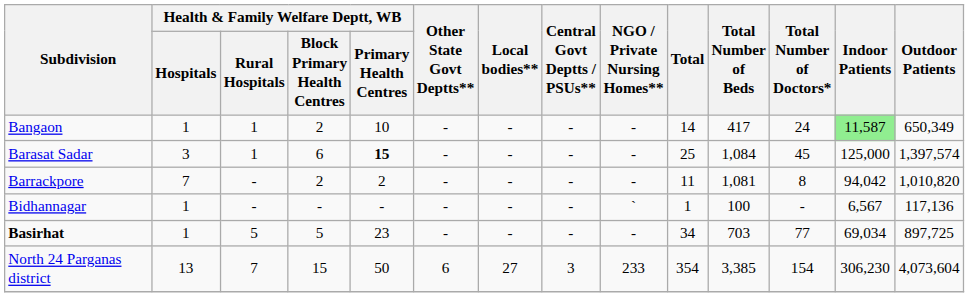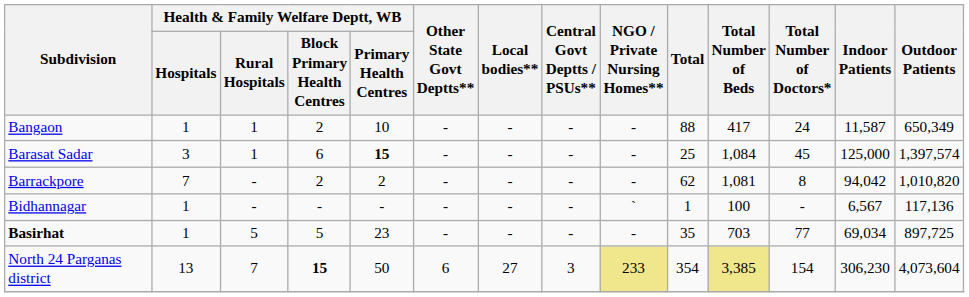 <table class="wikitable" style="text-align:center;font-size: 9pt">
 <tr>
 <th width="110" rowspan="2">Subdivision</th>
 <th width="160" colspan="4" rowspan="1">Health & Family Welfare Deptt, WB</th>
 <th widthspan="110" rowspan="2">Other<br>State<br>Govt<br>Deptts**</th>
 <th widthspan="110" rowspan="2">Local<br>bodies**</th>
 <th widthspan="110" rowspan="2">Central<br>Govt<br>Deptts /<br>PSUs**</th>
 <th widthspan="110" rowspan="2">NGO /<br>Private<br>Nursing<br>Homes**</th>
 <th widthspan="110" rowspan="2">Total</th>
 <th widthspan="110" rowspan="2">Total<br>Number<br>of<br>Beds</th>
 <th widthspan="110" rowspan="2">Total<br>Number<br>of<br>Doctors*</th>
 <th widthspan="130" rowspan="2">Indoor<br>Patients</th>
 <th widthspan="130" rowspan="2">Outdoor<br>Patients</th>
 </tr>
 <tr>
 <th width="40">Hospitals<br></th>
 <th width="40">Rural<br>Hospitals<br></th>
 <th width="40">Block<br>Primary<br>Health<br>Centres<br></th>
 <th width="40">Primary<br>Health<br>Centres<br></th>
 </tr>
 <tr>
 <td align=left><a href='#'>Bangaon</a></td>
 <td align="center">1</td>
 <td align="center">1</td>
 <td align="center">2</td>
 <td align="center">10</td>
 <td align="center">-</td>
 <td align="center">-</td>
 <td align="center">-</td>
 <td align="center">-</td>
-<td align="center">14</td>
+<td align="center">88</td>
 <td align="center">417</td>
 <td align="center">24</td>
-<td align="center" style="background: lightgreen;">11,587</td>
+<td align="center">11,587</td>
 <td align="center">650,349</td>
 </tr>
 <tr>
 <td align=left><a href='#'>Barasat Sadar</a></td>
 <td align="center">3</td>
 <td align="center">1</td>
 <td align="center">6</td>
 <td align="center"><strong>15</strong></td>
 <td align="center">-</td>
 <td align="center">-</td>
 <td align="center">-</td>
 <td align="center">-</td>
 <td align="center">25</td>
 <td align="center">1,084</td>
 <td align="center">45</td>
 <td align="center">125,000</td>
 <td align="center">1,397,574</td>
 </tr>
 <tr>
 <td align=left><a href='#'>Barrackpore</a></td>
 <td align="center">7</td>
 <td align="center">-</td>
 <td align="center">2</td>
 <td align="center">2</td>
 <td align="center">-</td>
 <td align="center">-</td>
 <td align="center">-</td>
 <td align="center">-</td>
-<td align="center">11</td>
+<td align="center">62</td>
 <td align="center">1,081</td>
 <td align="center">8</td>
 <td align="center">94,042</td>
 <td align="center">1,010,820</td>
 </tr>
 <tr>
 <td align=left><a href='#'>Bidhannagar</a></td>
 <td align="center">1</td>
 <td align="center">-</td>
 <td align="center">-</td>
 <td align="center">-</td>
 <td align="center">-</td>
 <td align="center">-</td>
 <td align="center">-</td>
 <td align="center">`</td>
 <td align="center">1</td>
 <td align="center">100</td>
 <td align="center">-</td>
 <td align="center">6,567</td>
 <td align="center">117,136</td>
 </tr>
 <tr>
 <td align=left><strong>Basirhat</strong></td>
 <td align="center">1</td>
 <td align="center">5</td>
 <td align="center">5</td>
 <td align="center">23</td>
 <td align="center">-</td>
 <td align="center">-</td>
 <td align="center">-</td>
 <td align="center">-</td>
-<td align="center">34</td>
+<td align="center">35</td>
 <td align="center">703</td>
 <td align="center">77</td>
 <td align="center">69,034</td>
 <td align="center">897,725</td>
 </tr>
 <tr>
 <td align=left><a href='#'>North 24 Parganas district</a></td>
 <td align="center">13</td>
 <td align="center">7</td>
-<td align="center">15</td>
+<td align="center"><strong>15</strong></td>
 <td align="center">50</td>
 <td align="center">6</td>
 <td align="center">27</td>
 <td align="center">3</td>
-<td align="center">233</td>
+<td align="center" style="background: khaki;">233</td>
 <td align="center">354</td>
-<td align="center">3,385</td>
+<td align="center" style="background: khaki;">3,385</td>
 <td align="center">154</td>
 <td align="center">306,230</td>
 <td align="center">4,073,604</td>
 </tr>
 <tr>
 </tr>
 </table>
